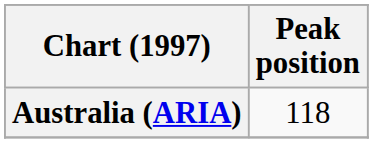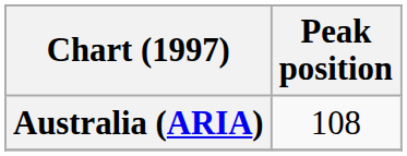 <table class="wikitable sortable plainrowheaders" style="text-align:center">
 <tr>
 <th scope="col">Chart (1997)</th>
 <th scope="col">Peak<br>position</th>
 </tr>
 <tr>
 <th scope="row">Australia (<a href='#'>ARIA</a>)</th>
-<td align="center">118</td>
+<td align="center">108</td>
 </tr>
 <tr>
 </tr>
 <tr>
 </tr>
 <tr>
 </tr>
 <tr>
 </tr>
 <tr>
 </tr>
 </table>
